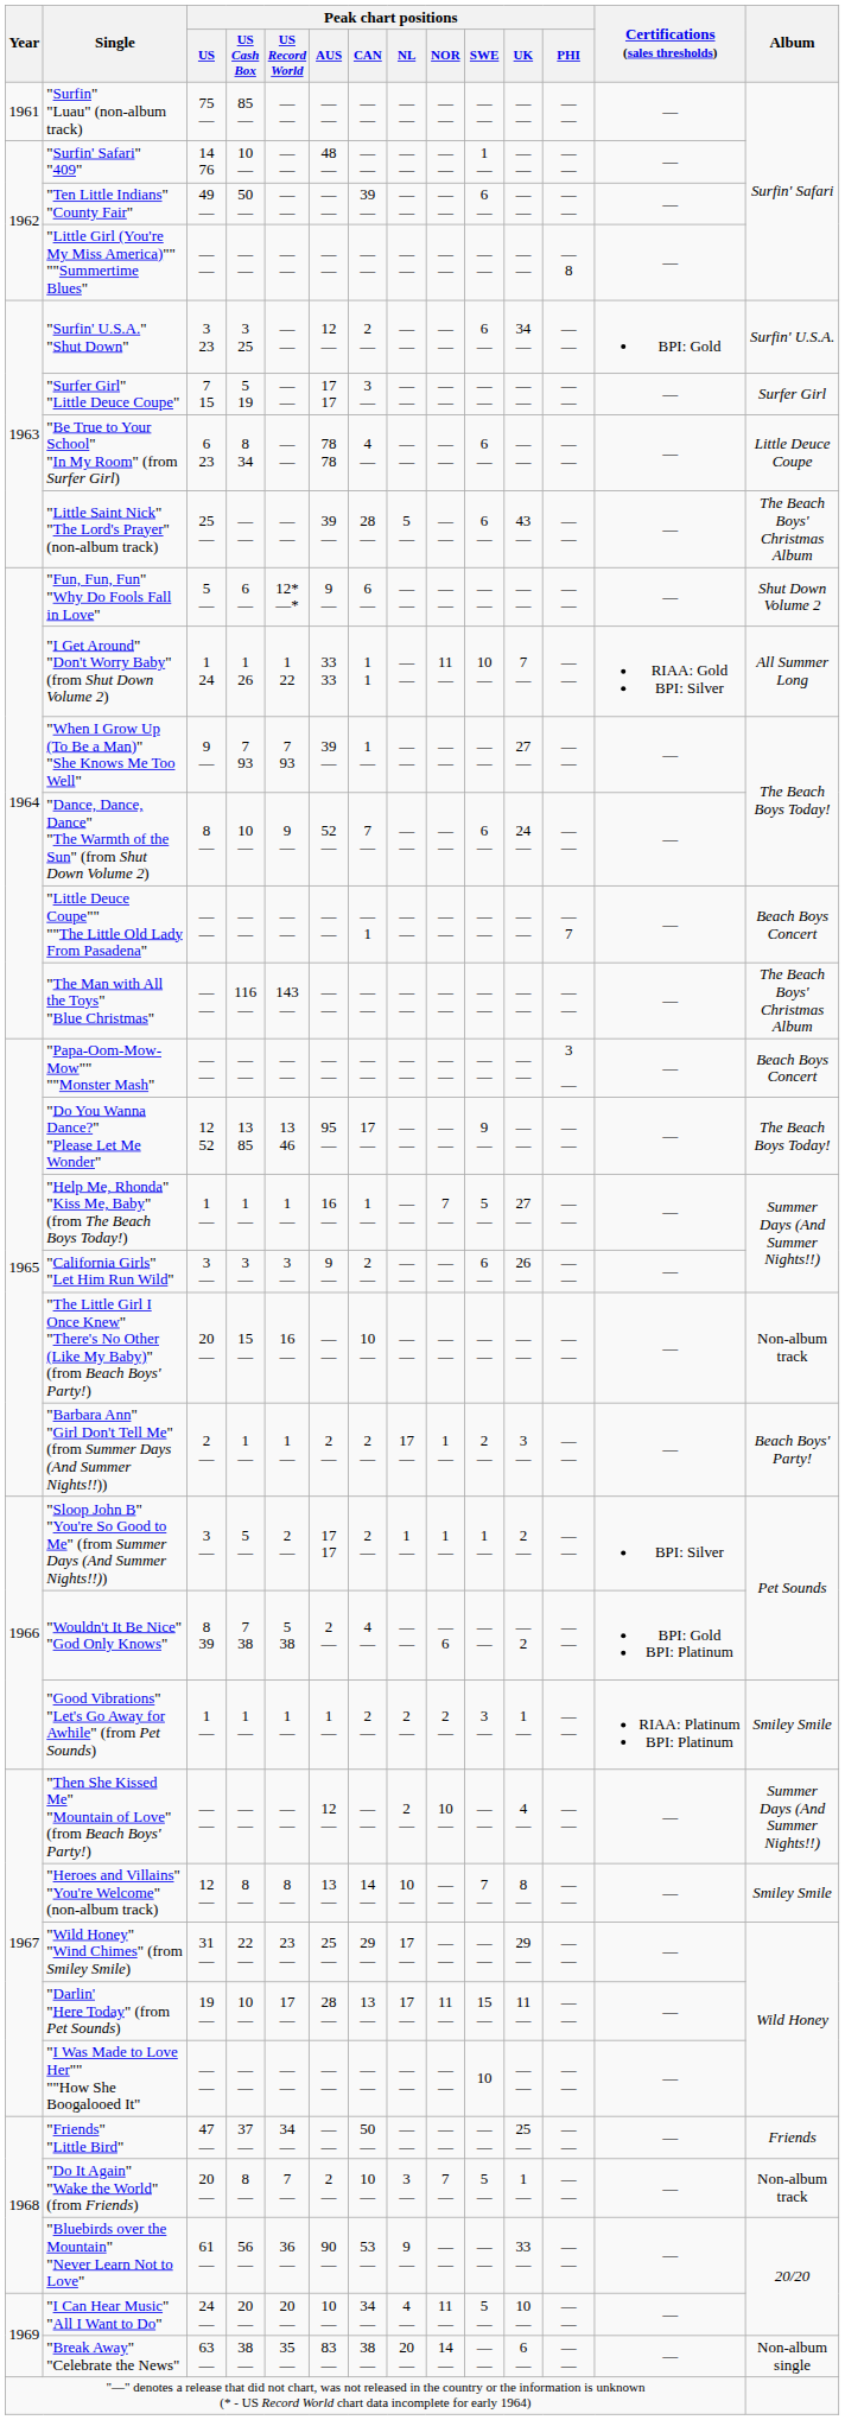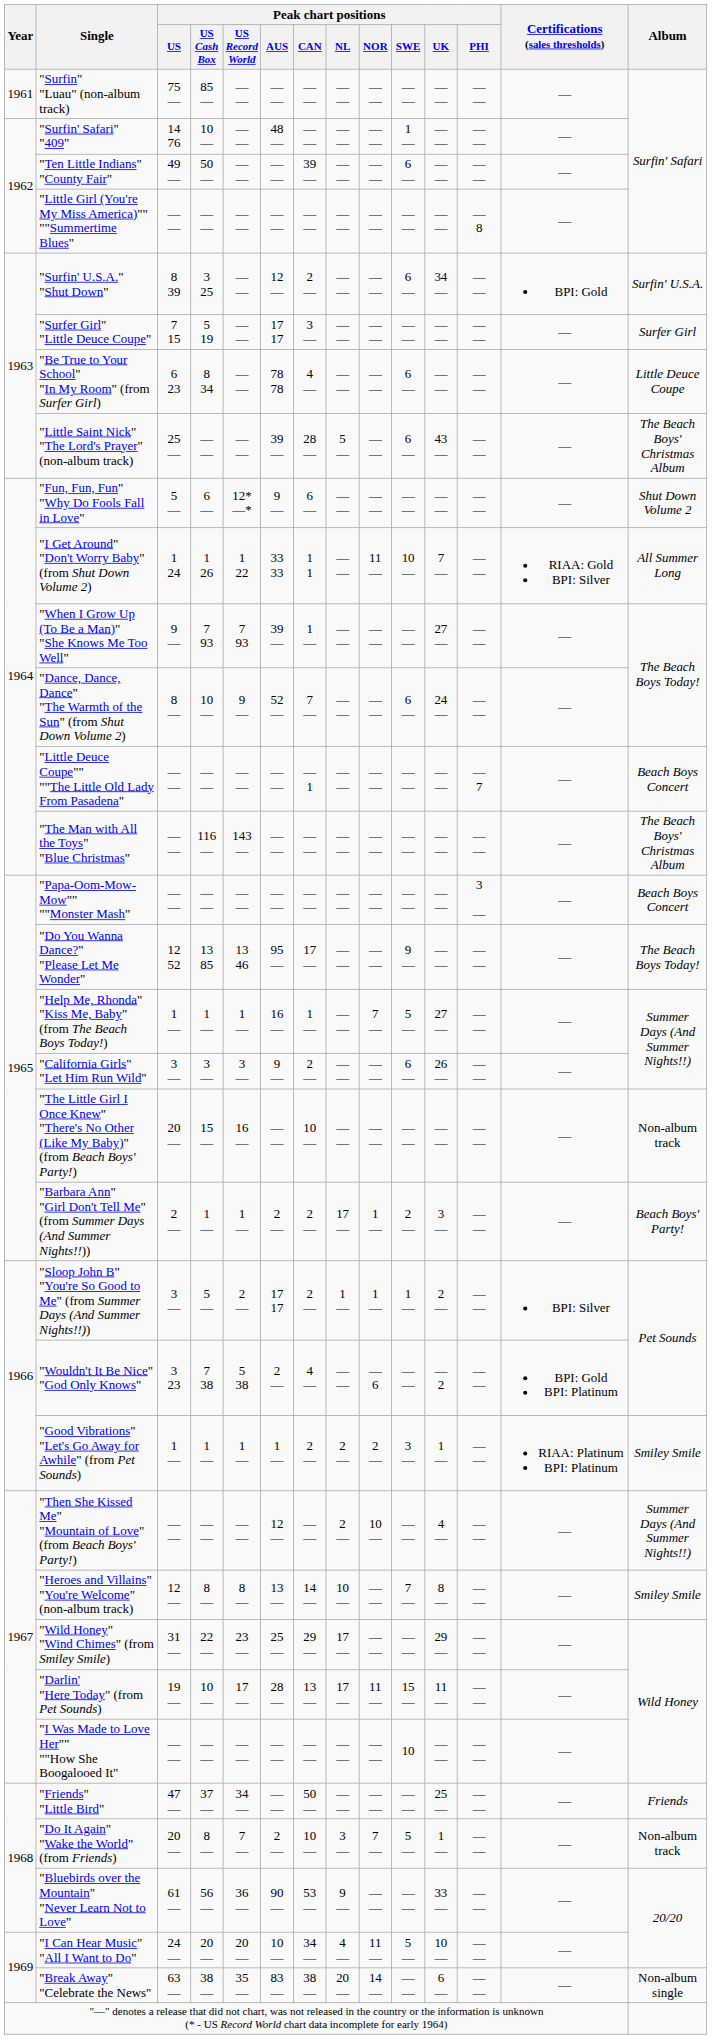 <table class="wikitable" style="text-align:center;">
 <tr>
 <th style="text-align:center;" rowspan="2">Year</th>
 <th style="text-align:center;" rowspan="2">Single</th>
 <th style="text-align:center;" colspan="10">Peak chart positions</th>
 <th rowspan="2" style="width:150px;"><a href='#'>Certifications</a><br><small>(<a href='#'>sales thresholds</a>)</small></th>
 <th rowspan="2">Album</th>
 </tr>
 <tr>
 <th scope=col style="width:2.5em;font-size:85%"><a href='#'>US</a><br></th>
 <th scope=col style="width:2.5em;font-size:85%"><a href='#'>US <em>Cash Box</em></a><br></th>
 <th scope=col style="width:2.5em;font-size:85%"><a href='#'>US <em>Record World</em></a><br></th>
 <th scope=col style="width:2.5em;font-size:85%"><a href='#'>AUS</a><br></th>
 <th scope=col style="width:2.5em;font-size:85%"><a href='#'>CAN</a><br></th>
 <th scope=col style="width:2.5em;font-size:85%"><a href='#'>NL</a><br></th>
 <th scope=col style="width:2.5em;font-size:85%"><a href='#'>NOR</a><br></th>
 <th scope=col style="width:2.5em;font-size:85%"><a href='#'>SWE</a><br></th>
 <th scope=col style="width:2.5em;font-size:85%"><a href='#'>UK</a><br></th>
 <th scope=col style="width:3.5em;font-size:85%"><a href='#'>PHI</a><br></th>
 </tr>
 <tr>
 <td>1961</td>
 <td style="text-align:left;">"<a href='#'>Surfin</a>"<br>"Luau" (non-album track)</td>
 <td>75<br>—</td>
 <td>85<br>—</td>
 <td>—<br>—</td>
 <td>—<br>—</td>
 <td>—<br>—</td>
 <td>—<br>—</td>
 <td>—<br>—</td>
 <td>—<br>—</td>
 <td>—<br>—</td>
 <td>—<br>—</td>
 <td>—</td>
 <td rowspan="4"><em>Surfin' Safari</em></td>
 </tr>
 <tr>
 <td rowspan="3">1962</td>
 <td style="text-align:left;">"<a href='#'>Surfin' Safari</a>"<br>"<a href='#'>409</a>"</td>
 <td>14<br>76</td>
 <td>10<br>—</td>
 <td>—<br>—</td>
 <td>48<br>—</td>
 <td>—<br>—</td>
 <td>—<br>—</td>
 <td>—<br>—</td>
 <td>1<br>—</td>
 <td>—<br>—</td>
 <td>—<br>—</td>
 <td>—</td>
 </tr>
 <tr>
 <td style="text-align:left;">"<a href='#'>Ten Little Indians</a>"<br>"<a href='#'>County Fair</a>"</td>
 <td>49<br>—</td>
 <td>50<br>—</td>
 <td>—<br>—</td>
 <td>—<br>—</td>
 <td>39<br>—</td>
 <td>—<br>—</td>
 <td>—<br>—</td>
 <td>6<br>—</td>
 <td>—<br>—</td>
 <td>—<br>—</td>
 <td>—</td>
 </tr>
 <tr>
 <td style="text-align:left;">"<a href='#'>Little Girl (You're My Miss America)</a>""<br>""<a href='#'>Summertime Blues</a>"</td>
 <td>—<br>—</td>
 <td>—<br>—</td>
 <td>—<br>—</td>
 <td>—<br>—</td>
 <td>—<br>—</td>
 <td>—<br>—</td>
 <td>—<br>—</td>
 <td>—<br>—</td>
 <td>—<br>—</td>
 <td>—<br>8<br></td>
 <td>—</td>
 </tr>
 <tr>
 <td rowspan="4">1963</td>
 <td style="text-align:left;">"<a href='#'>Surfin' U.S.A.</a>"<br>"<a href='#'>Shut Down</a>"</td>
-<td>3<br>23</td>
+<td>8<br>39</td>
 <td>3<br>25</td>
 <td>—<br>—</td>
 <td>12<br>—</td>
 <td>2<br>—</td>
 <td>—<br>—</td>
 <td>—<br>—</td>
 <td>6<br>—</td>
 <td>34<br>—</td>
 <td>—<br>—</td>
 <td><br><ul><li>BPI: Gold</li></ul></td>
 <td><em>Surfin' U.S.A.</em></td>
 </tr>
 <tr style="text-align:center">
 <td style="text-align:left;">"<a href='#'>Surfer Girl</a>"<br>"<a href='#'>Little Deuce Coupe</a>"</td>
 <td>7<br>15</td>
 <td>5<br>19</td>
 <td>—<br>—</td>
 <td>17<br>17</td>
 <td>3<br>—</td>
 <td>—<br>—</td>
 <td>—<br>—</td>
 <td>—<br>—</td>
 <td>—<br>—</td>
 <td>—<br>—</td>
 <td>—</td>
 <td><em>Surfer Girl</em></td>
 </tr>
 <tr>
 <td style="text-align:left;">"<a href='#'>Be True to Your School</a>"<br>"<a href='#'>In My Room</a>" (from <em>Surfer Girl</em>)</td>
 <td>6<br>23</td>
 <td>8<br>34</td>
 <td>—<br>—</td>
 <td>78<br>78</td>
 <td>4<br>—</td>
 <td>—<br>—</td>
 <td>—<br>—</td>
 <td>6<br>—</td>
 <td>—<br>—</td>
 <td>—<br>—</td>
 <td>—</td>
 <td><em>Little Deuce Coupe</em></td>
 </tr>
 <tr>
 <td style="text-align:left;">"<a href='#'>Little Saint Nick</a>"<br>"<a href='#'>The Lord's Prayer</a>" (non-album track)</td>
 <td>25<br>—</td>
 <td>—<br>—</td>
 <td>—<br>—</td>
 <td>39<br>—</td>
 <td>28<br>—</td>
 <td>5<br>—</td>
 <td>—<br>—</td>
 <td>6<br>—</td>
 <td>43<br>—</td>
 <td>—<br>—</td>
 <td>—</td>
 <td><em>The Beach Boys' Christmas Album</em></td>
 </tr>
 <tr>
 <td rowspan="6">1964</td>
 <td style="text-align:left;">"<a href='#'>Fun, Fun, Fun</a>"<br>"<a href='#'>Why Do Fools Fall in Love</a>"</td>
 <td>5<br>—</td>
 <td>6<br>—</td>
 <td>12*<br>—*</td>
 <td>9<br>—</td>
 <td>6<br>—</td>
 <td>—<br>—</td>
 <td>—<br>—</td>
 <td>—<br>—</td>
 <td>—<br>—</td>
 <td>—<br>—</td>
 <td>—</td>
 <td><em>Shut Down Volume 2</em></td>
 </tr>
 <tr>
 <td style="text-align:left;">"<a href='#'>I Get Around</a>"<br>"<a href='#'>Don't Worry Baby</a>" (from <em>Shut Down Volume 2</em>)</td>
 <td>1<br>24</td>
 <td>1<br>26</td>
 <td>1<br>22</td>
 <td>33<br>33</td>
 <td>1<br>1</td>
 <td>—<br>—</td>
 <td>11<br>—</td>
 <td>10<br>—</td>
 <td>7<br>—</td>
 <td>—<br>—</td>
 <td><br><ul><li>RIAA: Gold</li><li>BPI: Silver</li></ul></td>
 <td><em>All Summer Long</em></td>
 </tr>
 <tr>
 <td style="text-align:left;">"<a href='#'>When I Grow Up (To Be a Man)</a>"<br>"<a href='#'>She Knows Me Too Well</a>"</td>
 <td>9<br>—</td>
 <td>7<br>93</td>
 <td>7<br>93</td>
 <td>39<br>—</td>
 <td>1<br>—</td>
 <td>—<br>—</td>
 <td>—<br>—</td>
 <td>—<br>—</td>
 <td>27<br>—</td>
 <td>—<br>—</td>
 <td>—</td>
 <td rowspan="2"><em>The Beach Boys Today!</em></td>
 </tr>
 <tr>
 <td style="text-align:left;">"<a href='#'>Dance, Dance, Dance</a>"<br>"<a href='#'>The Warmth of the Sun</a>" (from <em>Shut Down Volume 2</em>)</td>
 <td>8<br>—</td>
 <td>10<br>—</td>
 <td>9<br>—</td>
 <td>52<br>—</td>
 <td>7<br>—</td>
 <td>—<br>—</td>
 <td>—<br>—</td>
 <td>6<br>—</td>
 <td>24<br>—</td>
 <td>—<br>—</td>
 <td>—</td>
 </tr>
 <tr>
 <td style="text-align:left;">"<a href='#'>Little Deuce Coupe</a>""<br>""<a href='#'>The Little Old Lady From Pasadena</a>"</td>
 <td>—<br>—</td>
 <td>—<br>—</td>
 <td>—<br>—</td>
 <td>—<br>—</td>
 <td>—<br>1</td>
 <td>—<br>—</td>
 <td>—<br>—</td>
 <td>—<br>—</td>
 <td>—<br>—</td>
 <td>—<br>7<br></td>
 <td>—</td>
 <td><em>Beach Boys Concert</em></td>
 </tr>
 <tr>
 <td style="text-align:left;">"<a href='#'>The Man with All the Toys</a>"<br>"<a href='#'>Blue Christmas</a>"</td>
 <td>—<br>—</td>
 <td>116<br>—</td>
 <td>143<br>—</td>
 <td>—<br>—</td>
 <td>—<br>—</td>
 <td>—<br>—</td>
 <td>—<br>—</td>
 <td>—<br>—</td>
 <td>—<br>—</td>
 <td>—<br>—</td>
 <td>—</td>
 <td><em>The Beach Boys' Christmas Album</em></td>
 </tr>
 <tr>
 <td rowspan="6">1965</td>
 <td style="text-align:left;">"<a href='#'>Papa-Oom-Mow-Mow</a>""<br>""<a href='#'>Monster Mash</a>"</td>
 <td>—<br>—</td>
 <td>—<br>—</td>
 <td>—<br>—</td>
 <td>—<br>—</td>
 <td>—<br>—</td>
 <td>—<br>—</td>
 <td>—<br>—</td>
 <td>—<br>—</td>
 <td>—<br>—</td>
 <td>3<br><br>—</td>
 <td>—</td>
 <td><em>Beach Boys Concert</em></td>
 </tr>
 <tr>
 <td style="text-align:left;">"<a href='#'>Do You Wanna Dance?</a>"<br>"<a href='#'>Please Let Me Wonder</a>"</td>
 <td>12<br>52</td>
 <td>13<br>85</td>
 <td>13<br>46</td>
 <td>95<br>—</td>
 <td>17<br>—</td>
 <td>—<br>—</td>
 <td>—<br>—</td>
 <td>9<br>—</td>
 <td>—<br>—</td>
 <td>—<br>—</td>
 <td>—</td>
 <td><em>The Beach Boys Today!</em></td>
 </tr>
 <tr>
 <td style="text-align:left;">"<a href='#'>Help Me, Rhonda</a>"<br>"<a href='#'>Kiss Me, Baby</a>" (from <em>The Beach Boys Today!</em>)</td>
 <td>1<br>—</td>
 <td>1<br>—</td>
 <td>1<br>—</td>
 <td>16<br>—</td>
 <td>1<br>—</td>
 <td>—<br>—</td>
 <td>7<br>—</td>
 <td>5<br>—</td>
 <td>27<br>—</td>
 <td>—<br>—</td>
 <td>—</td>
 <td rowspan="2"><em>Summer Days (And Summer Nights!!)</em></td>
 </tr>
 <tr>
 <td style="text-align:left;">"<a href='#'>California Girls</a>"<br>"<a href='#'>Let Him Run Wild</a>"</td>
 <td>3<br>—</td>
 <td>3<br>—</td>
 <td>3<br>—</td>
 <td>9<br>—</td>
 <td>2<br>—</td>
 <td>—<br>—</td>
 <td>—<br>—</td>
 <td>6<br>—</td>
 <td>26<br>—</td>
 <td>—<br>—</td>
 <td>—</td>
 </tr>
 <tr>
 <td style="text-align:left;">"<a href='#'>The Little Girl I Once Knew</a>"<br>"<a href='#'>There's No Other (Like My Baby)</a>" (from <em>Beach Boys' Party!</em>)</td>
 <td>20<br>—</td>
 <td>15<br>—</td>
 <td>16<br>—</td>
 <td>—<br>—</td>
 <td>10<br>—</td>
 <td>—<br>—</td>
 <td>—<br>—</td>
 <td>—<br>—</td>
 <td>—<br>—</td>
 <td>—<br>—</td>
 <td>—</td>
 <td>Non-album track</td>
 </tr>
 <tr>
 <td style="text-align:left;">"<a href='#'>Barbara Ann</a>"<br>"<a href='#'>Girl Don't Tell Me</a>" (from <em>Summer Days (And Summer Nights!!</em>))</td>
 <td>2<br>—</td>
 <td>1<br>—</td>
 <td>1<br>—</td>
 <td>2<br>—</td>
 <td>2<br>—</td>
 <td>17<br>—</td>
 <td>1<br>—</td>
 <td>2<br>—</td>
 <td>3<br>—</td>
 <td>—<br>—</td>
 <td>—</td>
 <td><em>Beach Boys' Party!</em></td>
 </tr>
 <tr>
 <td rowspan="3">1966</td>
 <td style="text-align:left;">"<a href='#'>Sloop John B</a>"<br>"<a href='#'>You're So Good to Me</a>" (from <em>Summer Days (And Summer Nights!!)</em>)</td>
 <td>3<br>—</td>
 <td>5<br>—</td>
 <td>2<br>—</td>
 <td>17<br>17</td>
 <td>2<br>—</td>
 <td>1<br>—</td>
 <td>1<br>—</td>
 <td>1<br>—</td>
 <td>2<br>—</td>
 <td>—<br>—</td>
 <td><br><ul><li>BPI: Silver</li></ul></td>
 <td rowspan="2"><em>Pet Sounds</em></td>
 </tr>
 <tr>
 <td style="text-align:left;">"<a href='#'>Wouldn't It Be Nice</a>"<br>"<a href='#'>God Only Knows</a>"</td>
-<td>8<br>39</td>
+<td>3<br>23</td>
 <td>7<br>38</td>
 <td>5<br>38</td>
 <td>2<br>—</td>
 <td>4<br>—</td>
 <td>—<br>—</td>
 <td>—<br>6</td>
 <td>—<br>—</td>
 <td>—<br>2</td>
 <td>—<br>—</td>
 <td><br><ul><li>BPI: Gold</li><li>BPI: Platinum</li></ul></td>
 </tr>
 <tr>
 <td style="text-align:left;">"<a href='#'>Good Vibrations</a>"<br>"<a href='#'>Let's Go Away for Awhile</a>" (from <em>Pet Sounds</em>)</td>
 <td>1<br>—</td>
 <td>1<br>—</td>
 <td>1<br>—</td>
 <td>1<br>—</td>
 <td>2<br>—</td>
 <td>2<br>—</td>
 <td>2<br>—</td>
 <td>3<br>—</td>
 <td>1<br>—</td>
 <td>—<br>—</td>
 <td><br><ul><li>RIAA: Platinum</li><li>BPI: Platinum</li></ul></td>
 <td rowspan="1"><em>Smiley Smile</em></td>
 </tr>
 <tr>
 <td rowspan="5">1967</td>
 <td style="text-align:left;">"<a href='#'>Then She Kissed Me</a>"<br>"<a href='#'>Mountain of Love</a>" (from <em>Beach Boys' Party!</em>)</td>
 <td>—<br>—</td>
 <td>—<br>—</td>
 <td>—<br>—</td>
 <td>12<br>—</td>
 <td>—<br>—</td>
 <td>2<br>—</td>
 <td>10<br>—</td>
 <td>—<br>—</td>
 <td>4<br>—</td>
 <td>—<br>—</td>
 <td>—</td>
 <td rowspan="1"><em>Summer Days (And Summer Nights!!)</em></td>
 </tr>
 <tr>
 <td style="text-align:left;">"<a href='#'>Heroes and Villains</a>"<br>"<a href='#'>You're Welcome</a>" (non-album track)</td>
 <td>12<br>—</td>
 <td>8<br>—</td>
 <td>8<br>—</td>
 <td>13<br>—</td>
 <td>14<br>—</td>
 <td>10<br>—</td>
 <td>—<br>—</td>
 <td>7<br>—</td>
 <td>8<br>—</td>
 <td>—<br>—</td>
 <td>—</td>
 <td rowspan="1"><em>Smiley Smile</em></td>
 </tr>
 <tr>
 <td style="text-align:left;">"<a href='#'>Wild Honey</a>"<br>"<a href='#'>Wind Chimes</a>" (from <em>Smiley Smile</em>)</td>
 <td>31<br>—</td>
 <td>22<br>—</td>
 <td>23<br>—</td>
 <td>25<br>—</td>
 <td>29<br>—</td>
 <td>17<br>—</td>
 <td>—<br>—</td>
 <td>—<br>—</td>
 <td>29<br>—</td>
 <td>—<br>—</td>
 <td>—</td>
 <td rowspan="3"><em>Wild Honey</em></td>
 </tr>
 <tr>
 <td style="text-align:left;">"<a href='#'>Darlin'</a><br>"<a href='#'>Here Today</a>" (from <em>Pet Sounds</em>)</td>
 <td>19<br>—</td>
 <td>10<br>—</td>
 <td>17<br>—</td>
 <td>28<br>—</td>
 <td>13<br>—</td>
 <td>17<br>—</td>
 <td>11<br>—</td>
 <td>15<br>—</td>
 <td>11<br>—</td>
 <td>—<br>—</td>
 <td>—</td>
 </tr>
 <tr>
 <td style="text-align:left;">"<a href='#'>I Was Made to Love Her</a>""<br>""How She Boogalooed It"</td>
 <td>—<br>—</td>
 <td>—<br>—</td>
 <td>—<br>—</td>
 <td>—<br>—</td>
 <td>—<br>—</td>
 <td>—<br>—</td>
 <td>—<br>—</td>
 <td>10</td>
 <td>—<br>—</td>
 <td>—<br>—</td>
 <td>—</td>
 </tr>
 <tr>
 <td rowspan="3">1968</td>
 <td style="text-align:left;">"<a href='#'>Friends</a>"<br>"<a href='#'>Little Bird</a>"</td>
 <td>47<br>—</td>
 <td>37<br>—</td>
 <td>34<br>—</td>
 <td>—<br>—</td>
 <td>50<br>—</td>
 <td>—<br>—</td>
 <td>—<br>—</td>
 <td>—<br>—</td>
 <td>25<br>—</td>
 <td>—<br>—</td>
 <td>—</td>
 <td><em>Friends</em></td>
 </tr>
 <tr>
 <td style="text-align:left;">"<a href='#'>Do It Again</a>"<br>"<a href='#'>Wake the World</a>" (from <em>Friends</em>)</td>
 <td>20<br>—</td>
 <td>8<br>—</td>
 <td>7<br>—</td>
 <td>2<br>—</td>
 <td>10<br>—</td>
 <td>3<br>—</td>
 <td>7<br>—</td>
 <td>5<br>—</td>
 <td>1<br>—</td>
 <td>—<br>—</td>
 <td>—</td>
 <td>Non-album track</td>
 </tr>
 <tr>
 <td style="text-align:left;">"<a href='#'>Bluebirds over the Mountain</a>"<br>"<a href='#'>Never Learn Not to Love</a>"</td>
 <td>61<br>—</td>
 <td>56<br>—</td>
 <td>36<br>—</td>
 <td>90<br>—</td>
 <td>53<br>—</td>
 <td>9<br>—</td>
 <td>—<br>—</td>
 <td>—<br>—</td>
 <td>33<br>—</td>
 <td>—<br>—</td>
 <td>—</td>
 <td rowspan="2"><em>20/20</em></td>
 </tr>
 <tr>
 <td rowspan="2">1969</td>
 <td style="text-align:left;">"<a href='#'>I Can Hear Music</a>"<br>"<a href='#'>All I Want to Do</a>"</td>
 <td>24<br>—</td>
 <td>20<br>—</td>
 <td>20<br>—</td>
 <td>10<br>—</td>
 <td>34<br>—</td>
 <td>4<br>—</td>
 <td>11<br>—</td>
 <td>5<br>—</td>
 <td>10<br>—</td>
 <td>—<br>—</td>
 <td>—</td>
 </tr>
 <tr>
 <td style="text-align:left;">"<a href='#'>Break Away</a>"<br>"Celebrate the News"</td>
 <td>63<br>—</td>
 <td>38<br>—</td>
 <td>35<br>—</td>
 <td>83<br>—</td>
 <td>38<br>—</td>
 <td>20<br>—</td>
 <td>14<br>—</td>
 <td>—<br>—</td>
 <td>6<br>—</td>
 <td>—<br>—</td>
 <td>—</td>
 <td>Non-album single</td>
 </tr>
 <tr>
 <td colspan="13" style="font-size:85%;">"—" denotes a release that did not chart, was not released in the country or the information is unknown<br>(* - US <em>Record World</em> chart data incomplete for early 1964)</td>
 <td></td>
 </tr>
 </table>
